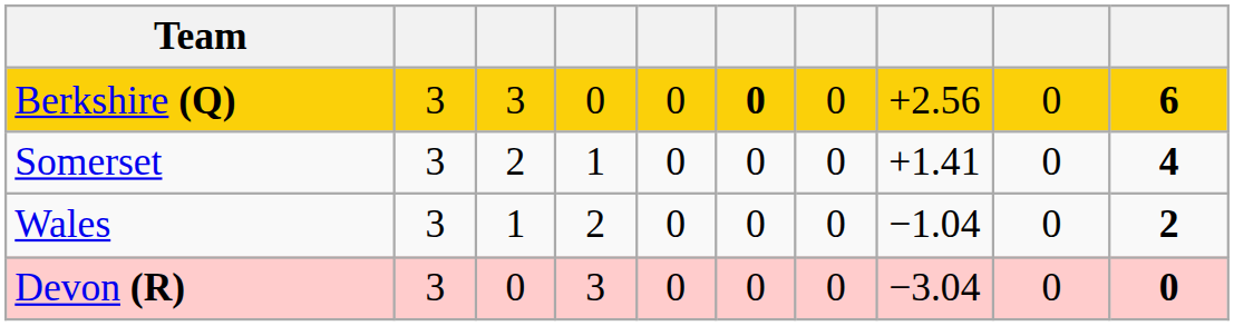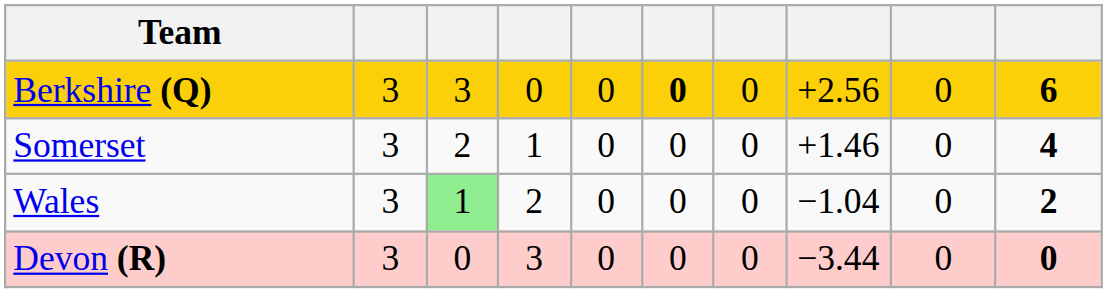 <table class="wikitable" style="text-align:center">
 <tr>
 <th width="150">Team</th>
 <th width="25"></th>
 <th width="25"></th>
 <th width="25"></th>
 <th width="25"></th>
 <th width="25"></th>
 <th width="25"></th>
 <th width="40"></th>
 <th width="40"></th>
 <th width="40"></th>
 </tr>
 <tr style="background:#fbd009">
 <td style="text-align:left"><a href='#'>Berkshire</a> <strong>(Q)</strong></td>
 <td>3</td>
 <td>3</td>
 <td>0</td>
 <td>0</td>
 <td><strong>0</strong></td>
 <td>0</td>
 <td>+2.56</td>
 <td>0</td>
 <td><strong>6</strong></td>
 </tr>
 <tr>
 <td style="text-align:left"><a href='#'>Somerset</a></td>
 <td>3</td>
 <td>2</td>
 <td>1</td>
 <td>0</td>
 <td>0</td>
 <td>0</td>
-<td>+1.41</td>
+<td>+1.46</td>
 <td>0</td>
 <td><strong>4</strong></td>
 </tr>
 <tr>
 <td style="text-align:left"><a href='#'>Wales</a></td>
 <td>3</td>
-<td>1</td>
+<td style="background: lightgreen;">1</td>
 <td>2</td>
 <td>0</td>
 <td>0</td>
 <td>0</td>
 <td>−1.04</td>
 <td>0</td>
 <td><strong>2</strong></td>
 </tr>
 <tr style="background:#ffcccc">
 <td style="text-align:left"><a href='#'>Devon</a> <strong>(R)</strong></td>
 <td>3</td>
 <td>0</td>
 <td>3</td>
 <td>0</td>
 <td>0</td>
 <td>0</td>
-<td>−3.04</td>
+<td>−3.44</td>
 <td>0</td>
 <td><strong>0</strong></td>
 </tr>
 </table>
